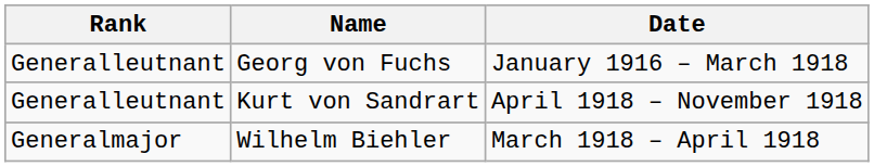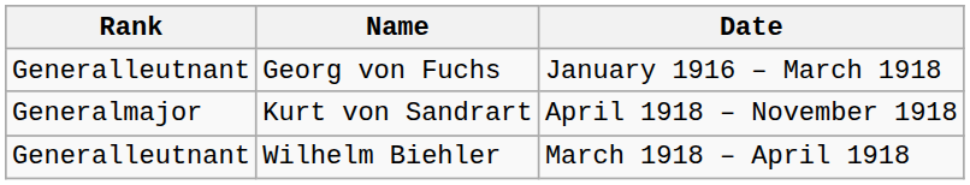 <table class="wikitable">
 <tr>
 <th>Rank</th>
 <th><strong>Name</strong></th>
 <th>Date</th>
 </tr>
 <tr>
 <td>Generalleutnant</td>
 <td>Georg von Fuchs</td>
 <td>January 1916 – March 1918</td>
 </tr>
 <tr>
-<td>Generalleutnant</td>
+<td>Generalmajor</td>
 <td>Kurt von Sandrart</td>
 <td>April 1918 – November 1918</td>
 </tr>
 <tr>
-<td>Generalmajor</td>
+<td>Generalleutnant</td>
 <td>Wilhelm Biehler</td>
 <td>March 1918 – April 1918</td>
 </tr>
 </table>
